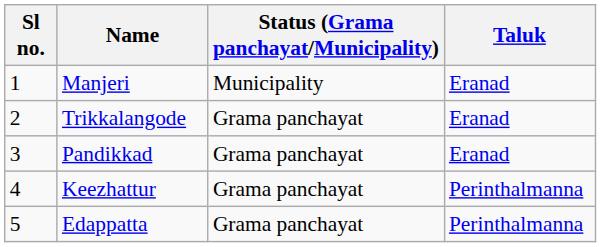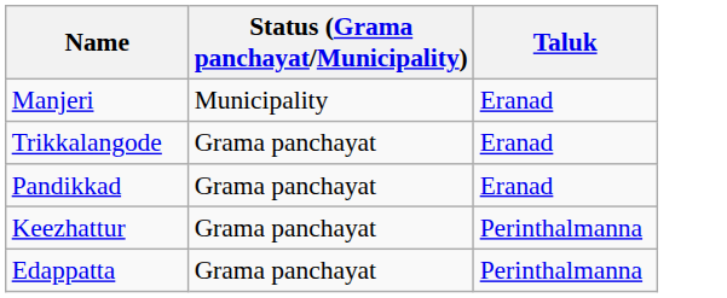 <table class="wikitable sortable" style="font-size: 95%;">
 <tr>
-<th width="30px">Sl no.</th>
 <th width="100px">Name</th>
 <th width="130px">Status (<a href='#'>Grama panchayat</a>/<a href='#'>Municipality</a>)</th>
 <th width="100px"><a href='#'>Taluk</a></th>
 </tr>
 <tr>
-<td>1</td>
 <td><a href='#'>Manjeri</a></td>
 <td>Municipality</td>
 <td><a href='#'>Eranad</a></td>
 </tr>
 <tr>
-<td>2</td>
 <td><a href='#'>Trikkalangode</a></td>
 <td>Grama panchayat</td>
 <td><a href='#'>Eranad</a></td>
 </tr>
 <tr>
-<td>3</td>
 <td><a href='#'>Pandikkad</a></td>
 <td>Grama panchayat</td>
 <td><a href='#'>Eranad</a></td>
 </tr>
 <tr>
-<td>4</td>
 <td><a href='#'>Keezhattur</a></td>
 <td>Grama panchayat</td>
 <td><a href='#'>Perinthalmanna</a></td>
 </tr>
 <tr>
-<td>5</td>
 <td><a href='#'>Edappatta</a></td>
 <td>Grama panchayat</td>
 <td><a href='#'>Perinthalmanna</a></td>
 </tr>
 </table>
